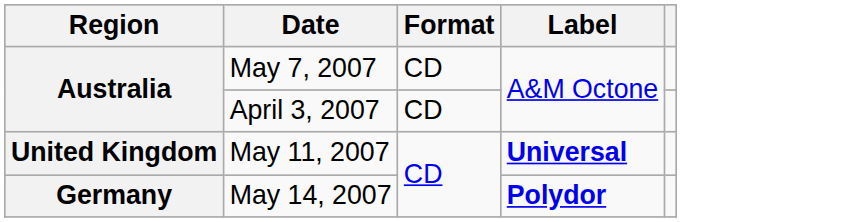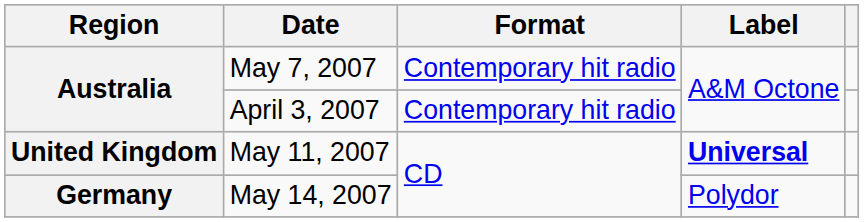 <table class="wikitable plainrowheaders">
 <tr>
 <th scope="col">Region</th>
 <th scope="col">Date</th>
 <th scope="col">Format</th>
 <th scope="col">Label</th>
 <th scope="col"></th>
 </tr>
 <tr>
 <th rowspan="2" scope="row">Australia</th>
 <td>May 7, 2007</td>
-<td>CD</td>
+<td><a href='#'>Contemporary hit radio</a></td>
 <td rowspan="2"><a href='#'>A&M Octone</a></td>
 <td align="center"></td>
 </tr>
 <tr>
 <td>April 3, 2007</td>
-<td>CD</td>
+<td><a href='#'>Contemporary hit radio</a></td>
 <td align="center"></td>
 </tr>
 <tr>
 <th scope="row">United Kingdom</th>
 <td>May 11, 2007</td>
 <td rowspan="2"><a href='#'>CD</a></td>
 <td><strong><a href='#'>Universal</a></strong></td>
 <td align="center"></td>
 </tr>
 <tr>
 <th scope="row">Germany</th>
 <td>May 14, 2007</td>
-<td><strong><a href='#'>Polydor</a></strong></td>
+<td><a href='#'>Polydor</a></td>
 <td align="center"></td>
 </tr>
 </table>
